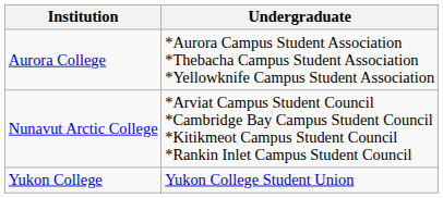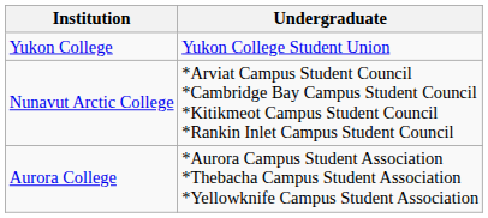 <table class="wikitable sortable">
 <tr>
 <th>Institution</th>
 <th>Undergraduate</th>
 </tr>
 <tr>
-<td><a href='#'>Aurora College</a></td>
-<td>*Aurora Campus Student Association<br>*Thebacha Campus Student Association<br>*Yellowknife Campus Student Association</td>
+<td><a href='#'>Yukon College</a></td>
+<td><a href='#'>Yukon College Student Union</a></td>
 </tr>
 <tr>
 <td><a href='#'>Nunavut Arctic College</a></td>
 <td>*Arviat Campus Student Council<br>*Cambridge Bay Campus Student Council<br>*Kitikmeot Campus Student Council<br>*Rankin Inlet Campus Student Council</td>
 </tr>
 <tr>
-<td><a href='#'>Yukon College</a></td>
-<td><a href='#'>Yukon College Student Union</a></td>
+<td><a href='#'>Aurora College</a></td>
+<td>*Aurora Campus Student Association<br>*Thebacha Campus Student Association<br>*Yellowknife Campus Student Association</td>
 </tr>
 </table>
